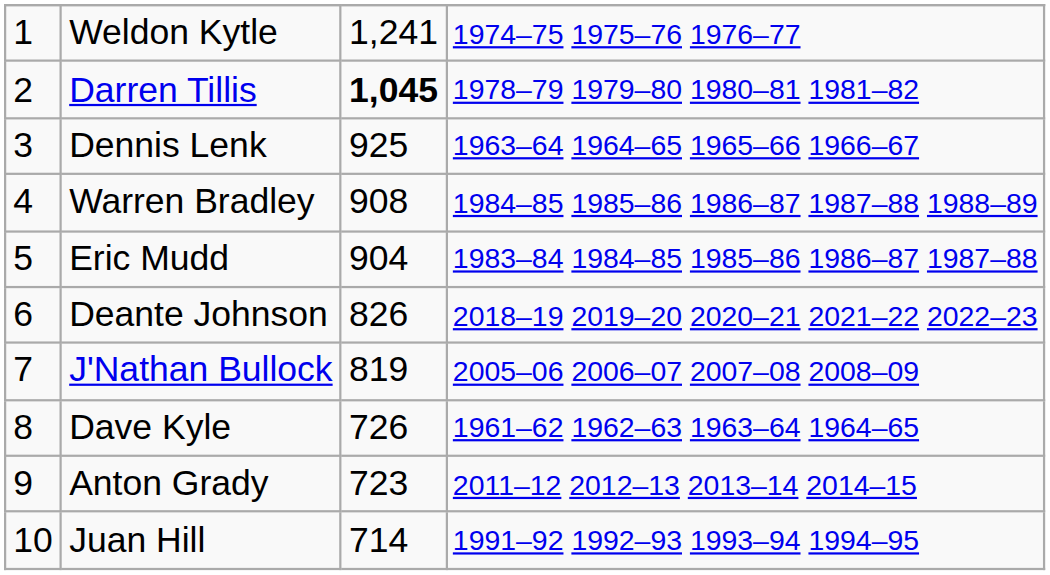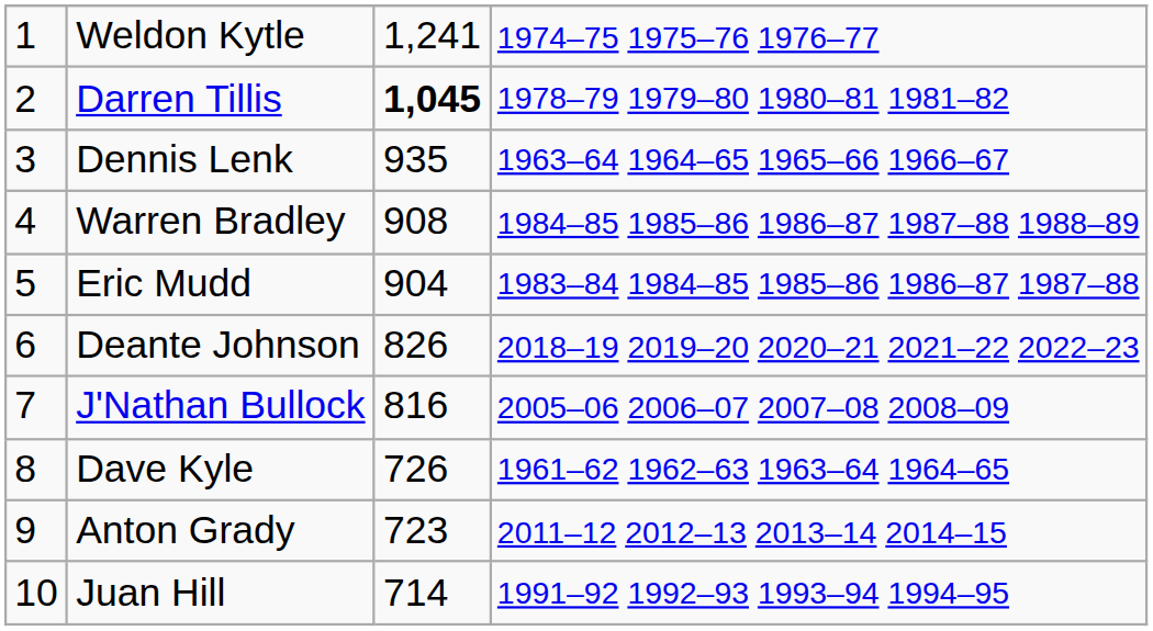 <table class="wikitable">
 <tr>
 </tr>
 <tr>
 <td>1</td>
 <td>Weldon Kytle</td>
 <td>1,241</td>
 <td style="font-size:80%;"><a href='#'>1974–75</a> <a href='#'>1975–76</a> <a href='#'>1976–77</a></td>
 </tr>
 <tr>
 <td>2</td>
 <td><a href='#'>Darren Tillis</a></td>
 <td><strong>1,045</strong></td>
 <td style="font-size:80%;"><a href='#'>1978–79</a> <a href='#'>1979–80</a> <a href='#'>1980–81</a> <a href='#'>1981–82</a></td>
 </tr>
 <tr>
 <td>3</td>
 <td>Dennis Lenk</td>
-<td>925</td>
+<td>935</td>
 <td style="font-size:80%;"><a href='#'>1963–64</a> <a href='#'>1964–65</a> <a href='#'>1965–66</a> <a href='#'>1966–67</a></td>
 </tr>
 <tr>
 <td>4</td>
 <td>Warren Bradley</td>
 <td>908</td>
 <td style="font-size:80%;"><a href='#'>1984–85</a> <a href='#'>1985–86</a> <a href='#'>1986–87</a> <a href='#'>1987–88</a> <a href='#'>1988–89</a></td>
 </tr>
 <tr>
 <td>5</td>
 <td>Eric Mudd</td>
 <td>904</td>
 <td style="font-size:80%;"><a href='#'>1983–84</a> <a href='#'>1984–85</a> <a href='#'>1985–86</a> <a href='#'>1986–87</a> <a href='#'>1987–88</a></td>
 </tr>
 <tr>
 <td>6</td>
 <td>Deante Johnson</td>
 <td>826</td>
 <td style="font-size:80%;"><a href='#'>2018–19</a> <a href='#'>2019–20</a> <a href='#'>2020–21</a> <a href='#'>2021–22</a> <a href='#'>2022–23</a></td>
 </tr>
 <tr>
 <td>7</td>
 <td><a href='#'>J'Nathan Bullock</a></td>
-<td>819</td>
+<td>816</td>
 <td style="font-size:80%;"><a href='#'>2005–06</a> <a href='#'>2006–07</a> <a href='#'>2007–08</a> <a href='#'>2008–09</a></td>
 </tr>
 <tr>
 <td>8</td>
 <td>Dave Kyle</td>
 <td>726</td>
 <td style="font-size:80%;"><a href='#'>1961–62</a> <a href='#'>1962–63</a> <a href='#'>1963–64</a> <a href='#'>1964–65</a></td>
 </tr>
 <tr>
 <td>9</td>
 <td>Anton Grady</td>
 <td>723</td>
 <td style="font-size:80%;"><a href='#'>2011–12</a> <a href='#'>2012–13</a> <a href='#'>2013–14</a> <a href='#'>2014–15</a></td>
 </tr>
 <tr>
 <td>10</td>
 <td>Juan Hill</td>
 <td>714</td>
 <td style="font-size:80%;"><a href='#'>1991–92</a> <a href='#'>1992–93</a> <a href='#'>1993–94</a> <a href='#'>1994–95</a></td>
 </tr>
 </table>
